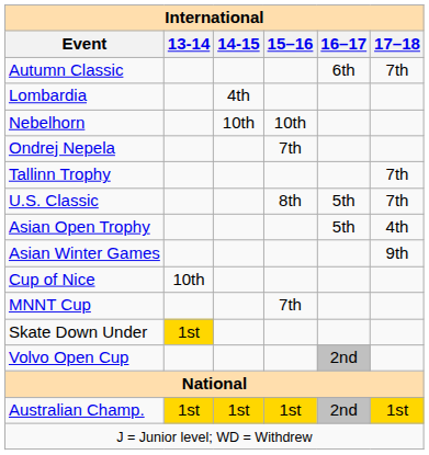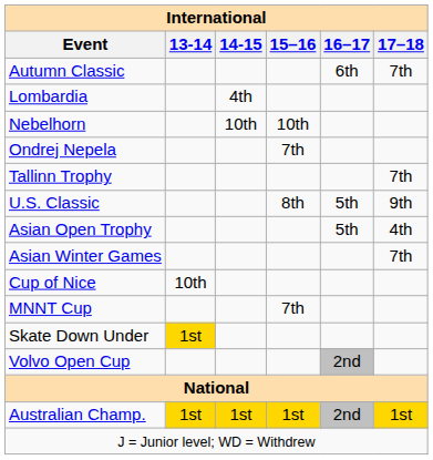 <table class="wikitable" style="text-align:center">
 <tr>
 <th style="background-color: #ffdead; " colspan=7 align=center>International</th>
 </tr>
 <tr>
 <th>Event</th>
 <th><a href='#'>13-14</a></th>
 <th><a href='#'>14-15</a></th>
 <th><a href='#'>15–16</a></th>
 <th><a href='#'>16–17</a></th>
 <th><a href='#'>17–18</a></th>
 </tr>
 <tr>
 <td align=left> <a href='#'>Autumn Classic</a></td>
 <td></td>
 <td></td>
 <td></td>
 <td>6th</td>
 <td>7th</td>
 </tr>
 <tr>
 <td align=left> <a href='#'>Lombardia</a></td>
 <td></td>
 <td>4th</td>
 <td></td>
 <td></td>
 <td></td>
 </tr>
 <tr>
 <td align=left> <a href='#'>Nebelhorn</a></td>
 <td></td>
 <td>10th</td>
 <td>10th</td>
 <td></td>
 <td></td>
 </tr>
 <tr>
 <td align=left> <a href='#'>Ondrej Nepela</a></td>
 <td></td>
 <td></td>
 <td>7th</td>
 <td></td>
 <td></td>
 </tr>
 <tr>
 <td align=left> <a href='#'>Tallinn Trophy</a></td>
 <td></td>
 <td></td>
 <td></td>
 <td></td>
 <td>7th</td>
 </tr>
 <tr>
 <td align=left> <a href='#'>U.S. Classic</a></td>
 <td></td>
 <td></td>
 <td>8th</td>
 <td>5th</td>
-<td>7th</td>
+<td>9th</td>
 </tr>
 <tr>
 <td align=left><a href='#'>Asian Open Trophy</a></td>
 <td></td>
 <td></td>
 <td></td>
 <td>5th</td>
 <td>4th</td>
 </tr>
 <tr>
 <td align=left><a href='#'>Asian Winter Games</a></td>
 <td></td>
 <td></td>
 <td></td>
 <td></td>
-<td>9th</td>
+<td>7th</td>
 </tr>
 <tr>
 <td align=left><a href='#'>Cup of Nice</a></td>
 <td>10th</td>
 <td></td>
 <td></td>
 <td></td>
 <td></td>
 </tr>
 <tr>
 <td align=left><a href='#'>MNNT Cup</a></td>
 <td></td>
 <td></td>
 <td>7th</td>
 <td></td>
 <td></td>
 </tr>
 <tr>
 <td align=left>Skate Down Under</td>
 <td bgcolor=gold>1st</td>
 <td></td>
 <td></td>
 <td></td>
 <td></td>
 </tr>
 <tr>
 <td align=left><a href='#'>Volvo Open Cup</a></td>
 <td></td>
 <td></td>
 <td></td>
 <td bgcolor=silver>2nd</td>
 <td></td>
 </tr>
 <tr>
 <th style="background-color: #ffdead; " colspan=7 align=center>National</th>
 </tr>
 <tr>
 <td align=left><a href='#'>Australian Champ.</a></td>
 <td bgcolor=gold>1st</td>
 <td bgcolor=gold>1st</td>
 <td bgcolor=gold>1st</td>
 <td bgcolor=silver>2nd</td>
 <td bgcolor=gold>1st</td>
 </tr>
 <tr>
 <td colspan=7 align=center><small> J = Junior level; WD = Withdrew </small></td>
 </tr>
 </table>
